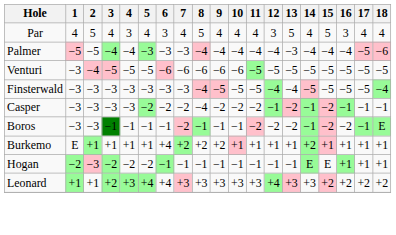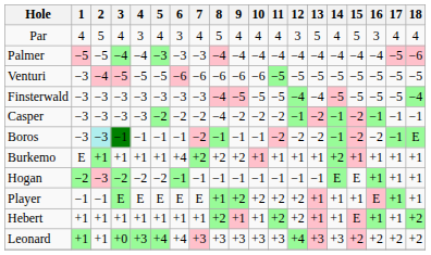 <table class="wikitable" style="text-align:center">
 <tr>
 <th>Hole</th>
 <th>1</th>
 <th>2</th>
 <th>3</th>
 <th>4</th>
 <th>5</th>
 <th>6</th>
 <th>7</th>
 <th>8</th>
 <th>9</th>
 <th>10</th>
 <th>11</th>
 <th>12</th>
 <th>13</th>
 <th>14</th>
 <th>15</th>
 <th>16</th>
 <th>17</th>
 <th>18</th>
 </tr>
 <tr>
 <td>Par</td>
 <td>4</td>
 <td>5</td>
 <td>4</td>
 <td>3</td>
 <td>4</td>
 <td>3</td>
 <td>4</td>
 <td>5</td>
 <td>4</td>
 <td>4</td>
 <td>4</td>
 <td>3</td>
 <td>5</td>
 <td>4</td>
 <td>5</td>
 <td>3</td>
 <td>4</td>
 <td>4</td>
 </tr>
 <tr>
 <td align=left> Palmer</td>
 <td style="background: Pink;">−5</td>
 <td>−5</td>
 <td style="background: PaleGreen;">−4</td>
 <td>−4</td>
 <td style="background: PaleGreen;">−3</td>
 <td>−3</td>
 <td>−3</td>
 <td style="background: Pink;">−4</td>
 <td>−4</td>
 <td>−4</td>
 <td>−4</td>
 <td>−4</td>
-<td>−3</td>
+<td>−4</td>
 <td>−4</td>
 <td>−4</td>
 <td>−4</td>
 <td style="background: Pink;">−5</td>
 <td style="background: Pink;">−6</td>
 </tr>
 <tr>
 <td align=left> Venturi</td>
 <td>−3</td>
 <td style="background: Pink;">−4</td>
 <td style="background: Pink;">−5</td>
 <td>−5</td>
 <td>−5</td>
 <td style="background: Pink;">−6</td>
 <td>−6</td>
 <td>−6</td>
 <td>−6</td>
 <td>−6</td>
 <td style="background: PaleGreen;">−5</td>
 <td>−5</td>
 <td>−5</td>
 <td>−5</td>
 <td>−5</td>
 <td>−5</td>
 <td>−5</td>
 <td>−5</td>
 </tr>
 <tr>
 <td align=left> Finsterwald</td>
 <td>−3</td>
 <td>−3</td>
 <td>−3</td>
 <td>−3</td>
 <td>−3</td>
 <td>−3</td>
 <td>−3</td>
 <td style="background: Pink;">−4</td>
 <td style="background: Pink;">−5</td>
 <td>−5</td>
 <td>−5</td>
 <td style="background: PaleGreen;">−4</td>
 <td>−4</td>
 <td style="background: Pink;">−5</td>
 <td>−5</td>
 <td>−5</td>
 <td>−5</td>
 <td style="background: PaleGreen;">−4</td>
 </tr>
 <tr>
 <td align=left> Casper</td>
 <td>−3</td>
 <td>−3</td>
 <td>−3</td>
 <td>−3</td>
 <td style="background: PaleGreen;">−2</td>
 <td>−2</td>
 <td>−2</td>
 <td>−4</td>
 <td>−2</td>
 <td>−2</td>
 <td>−2</td>
 <td style="background: PaleGreen;">−1</td>
 <td style="background: Pink;">−2</td>
 <td style="background: PaleGreen;">−1</td>
 <td style="background: Pink;">−2</td>
 <td style="background: PaleGreen;">−1</td>
 <td>−1</td>
 <td>−1</td>
 </tr>
 <tr>
 <td align=left> Boros</td>
 <td>−3</td>
-<td>−3</td>
+<td style="background: paleturquoise;">−3</td>
 <td style="background: Green;">−1</td>
 <td>−1</td>
 <td>−1</td>
 <td>−1</td>
 <td style="background: Pink;">−2</td>
 <td style="background: PaleGreen;">−1</td>
 <td>−1</td>
 <td>−1</td>
 <td style="background: Pink;">−2</td>
 <td>−2</td>
 <td>−2</td>
 <td style="background: PaleGreen;">−1</td>
 <td style="background: Pink;">−2</td>
 <td>−2</td>
 <td style="background: PaleGreen;">−1</td>
 <td style="background: PaleGreen;">E</td>
 </tr>
 <tr>
 <td align=left> Burkemo</td>
 <td>E</td>
 <td style="background: PaleGreen;">+1</td>
 <td>+1</td>
 <td>+1</td>
 <td>+1</td>
 <td>+4</td>
 <td style="background: PaleGreen;">+2</td>
 <td>+2</td>
 <td>+2</td>
 <td style="background: Pink;">+1</td>
 <td>+1</td>
 <td>+1</td>
 <td>+1</td>
 <td style="background: PaleGreen;">+2</td>
 <td style="background: Pink;">+1</td>
 <td>+1</td>
 <td>+1</td>
 <td>+1</td>
 </tr>
 <tr>
 <td align=left> Hogan</td>
 <td style="background: PaleGreen;">−2</td>
 <td style="background: Pink;">−3</td>
 <td style="background: PaleGreen;">−2</td>
 <td>−2</td>
 <td>−2</td>
 <td style="background: PaleGreen;">−1</td>
 <td>−1</td>
 <td>−1</td>
 <td>−1</td>
 <td>−1</td>
 <td>−1</td>
 <td>−1</td>
 <td>−1</td>
 <td style="background: PaleGreen;">E</td>
 <td>E</td>
 <td style="background: PaleGreen;">+1</td>
 <td>+1</td>
 <td>+1</td>
 </tr>
 <tr>
+<td align=left> Player</td>
+<td>−1</td>
+<td>−1</td>
+<td style="background: PaleGreen;">E</td>
+<td>E</td>
+<td>E</td>
+<td>E</td>
+<td>E</td>
+<td style="background: PaleGreen;">+1</td>
+<td style="background: PaleGreen;">+2</td>
+<td>+2</td>
+<td>+2</td>
+<td>+2</td>
+<td style="background: Pink;">+1</td>
+<td>+1</td>
+<td>+1</td>
+<td style="background: Pink;">E</td>
+<td style="background: PaleGreen;">+1</td>
+<td>+1</td>
+</tr>
+<tr>
+<td align=left> Hebert</td>
+<td>+1</td>
+<td>+1</td>
+<td>+1</td>
+<td>+1</td>
+<td>+1</td>
+<td>+1</td>
+<td>+1</td>
+<td style="background: PaleGreen;">+2</td>
+<td style="background: Pink;">+1</td>
+<td>+1</td>
+<td style="background: PaleGreen;">+2</td>
+<td>+2</td>
+<td style="background: Pink;">+1</td>
+<td>+1</td>
+<td style="background: Pink;">E</td>
+<td style="background: PaleGreen;">+1</td>
+<td>+1</td>
+<td style="background: PaleGreen;">+2</td>
+</tr>
+<tr>
 <td align=left> Leonard</td>
 <td style="background: PaleGreen;">+1</td>
 <td>+1</td>
-<td style="background: PaleGreen;">+2</td>
+<td style="background: PaleGreen;">+0</td>
 <td style="background: PaleGreen;">+3</td>
 <td style="background: PaleGreen;">+4</td>
 <td>+4</td>
 <td style="background: Pink;">+3</td>
 <td>+3</td>
 <td>+3</td>
 <td>+3</td>
 <td>+3</td>
 <td style="background: PaleGreen;">+4</td>
 <td style="background: Pink;">+3</td>
 <td>+3</td>
 <td style="background: Pink;">+2</td>
 <td>+2</td>
 <td>+2</td>
 <td>+2</td>
 </tr>
 <tr>
 </tr>
 </table>
